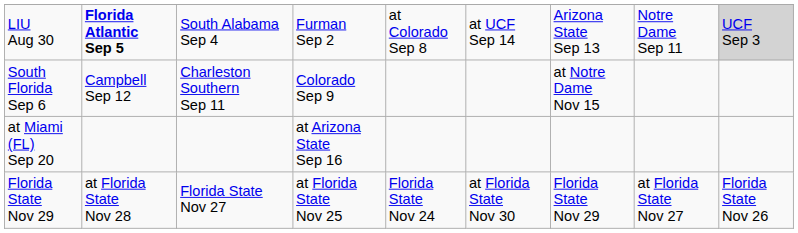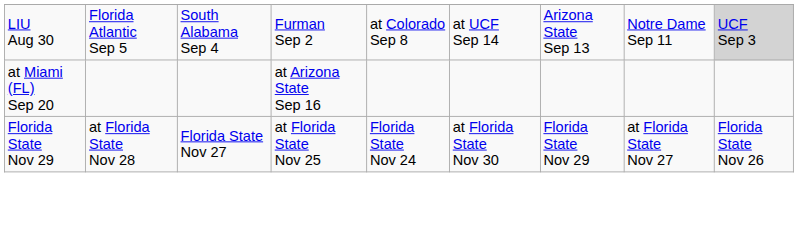 <table class="wikitable">
 <tr>
 </tr>
 <tr>
 <td><a href='#'>LIU</a> <br> Aug 30</td>
-<td><strong><a href='#'>Florida Atlantic</a> <br> Sep 5</strong></td>
+<td><a href='#'>Florida Atlantic</a> <br> Sep 5</td>
 <td><a href='#'>South Alabama</a> <br> Sep 4</td>
 <td><a href='#'>Furman</a> <br> Sep 2</td>
 <td>at <a href='#'>Colorado</a> <br> Sep 8</td>
 <td>at <a href='#'>UCF</a> <br> Sep 14</td>
 <td><a href='#'>Arizona State</a> <br> Sep 13</td>
 <td><a href='#'>Notre Dame</a> <br> Sep 11</td>
 <td style="background: lightgrey;"><a href='#'>UCF</a> <br> Sep 3</td>
-</tr>
-<tr>
-<td><a href='#'>South Florida</a> <br> Sep 6</td>
-<td><a href='#'>Campbell</a> <br> Sep 12</td>
-<td><a href='#'>Charleston Southern</a> <br> Sep 11</td>
-<td><a href='#'>Colorado</a> <br> Sep 9</td>
-<td></td>
-<td></td>
-<td>at <a href='#'>Notre Dame</a> <br> Nov 15</td>
-<td></td>
-<td></td>
 </tr>
 <tr>
 <td>at <a href='#'>Miami (FL)</a> <br> Sep 20</td>
 <td></td>
 <td></td>
 <td>at <a href='#'>Arizona State</a> <br> Sep 16</td>
 <td></td>
 <td></td>
 <td></td>
 <td></td>
 <td></td>
 </tr>
 <tr>
 <td><a href='#'>Florida State</a> <br> Nov 29</td>
 <td>at <a href='#'>Florida State</a> <br> Nov 28</td>
 <td><a href='#'>Florida State</a> <br> Nov 27</td>
 <td>at <a href='#'>Florida State</a> <br> Nov 25</td>
 <td><a href='#'>Florida State</a> <br> Nov 24</td>
 <td>at <a href='#'>Florida State</a> <br> Nov 30</td>
 <td><a href='#'>Florida State</a> <br> Nov 29</td>
 <td>at <a href='#'>Florida State</a> <br> Nov 27</td>
 <td><a href='#'>Florida State</a> <br> Nov 26</td>
 </tr>
 </table>
